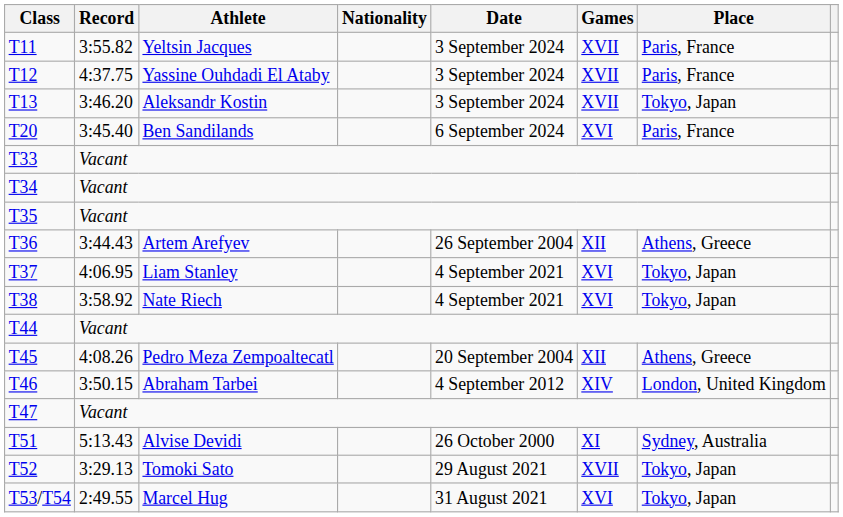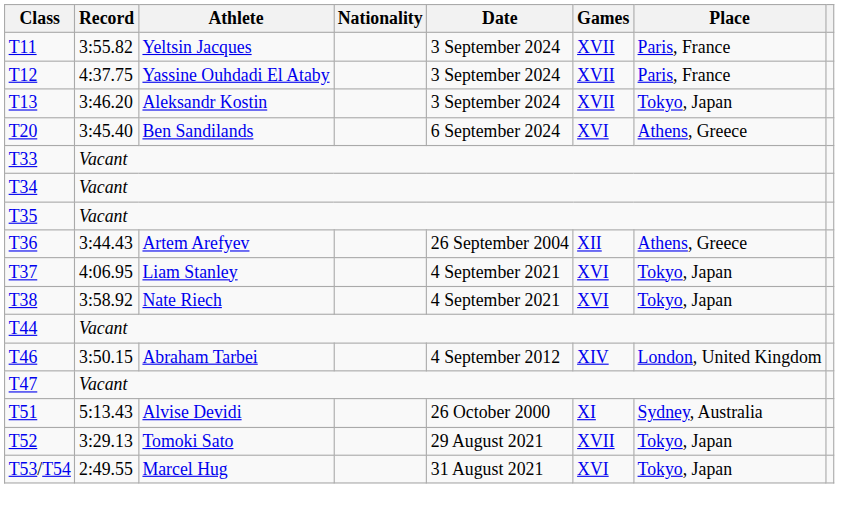 <table class="wikitable">
 <tr>
 <th>Class</th>
 <th>Record</th>
 <th>Athlete</th>
 <th>Nationality</th>
 <th>Date</th>
 <th>Games</th>
 <th>Place</th>
 <th></th>
 </tr>
 <tr>
 <td><a href='#'>T11</a></td>
 <td>3:55.82</td>
 <td><a href='#'>Yeltsin Jacques</a></td>
 <td></td>
 <td>3 September 2024</td>
 <td><a href='#'>XVII</a></td>
 <td><a href='#'>Paris</a>, France</td>
 <td></td>
 </tr>
 <tr>
 <td><a href='#'>T12</a></td>
 <td>4:37.75</td>
 <td><a href='#'>Yassine Ouhdadi El Ataby</a></td>
 <td></td>
 <td>3 September 2024</td>
 <td><a href='#'>XVII</a></td>
 <td><a href='#'>Paris</a>, France</td>
 <td></td>
 </tr>
 <tr>
 <td><a href='#'>T13</a></td>
 <td>3:46.20</td>
 <td><a href='#'>Aleksandr Kostin</a></td>
 <td></td>
 <td>3 September 2024</td>
 <td><a href='#'>XVII</a></td>
 <td><a href='#'>Tokyo</a>, Japan</td>
 <td></td>
 </tr>
 <tr>
 <td><a href='#'>T20</a></td>
 <td>3:45.40</td>
 <td><a href='#'>Ben Sandilands</a></td>
 <td></td>
 <td>6 September 2024</td>
 <td><a href='#'>XVI</a></td>
-<td><a href='#'>Paris</a>, France</td>
+<td><a href='#'>Athens</a>, Greece</td>
 <td></td>
 </tr>
 <tr>
 <td><a href='#'>T33</a></td>
 <td colspan="6"><em>Vacant</em></td>
 <td></td>
 </tr>
 <tr>
 <td><a href='#'>T34</a></td>
 <td colspan="6"><em>Vacant</em></td>
 <td></td>
 </tr>
 <tr>
 <td><a href='#'>T35</a></td>
 <td colspan="6"><em>Vacant</em></td>
 <td></td>
 </tr>
 <tr>
 <td><a href='#'>T36</a></td>
 <td>3:44.43</td>
 <td><a href='#'>Artem Arefyev</a></td>
 <td></td>
 <td>26 September 2004</td>
 <td><a href='#'>XII</a></td>
 <td><a href='#'>Athens</a>, Greece</td>
 <td></td>
 </tr>
 <tr>
 <td><a href='#'>T37</a></td>
 <td>4:06.95</td>
 <td><a href='#'>Liam Stanley</a></td>
 <td></td>
 <td>4 September 2021</td>
 <td><a href='#'>XVI</a></td>
 <td><a href='#'>Tokyo</a>, Japan</td>
 <td></td>
 </tr>
 <tr>
 <td><a href='#'>T38</a></td>
 <td>3:58.92</td>
 <td><a href='#'>Nate Riech</a></td>
 <td></td>
 <td>4 September 2021</td>
 <td><a href='#'>XVI</a></td>
 <td><a href='#'>Tokyo</a>, Japan</td>
 <td></td>
 </tr>
 <tr>
 <td><a href='#'>T44</a></td>
 <td colspan="6"><em>Vacant</em></td>
 <td></td>
 </tr>
 <tr>
-<td><a href='#'>T45</a></td>
-<td>4:08.26</td>
-<td><a href='#'>Pedro Meza Zempoaltecatl</a></td>
-<td></td>
-<td>20 September 2004</td>
-<td><a href='#'>XII</a></td>
-<td><a href='#'>Athens</a>, Greece</td>
-<td></td>
-</tr>
-<tr>
 <td><a href='#'>T46</a></td>
 <td>3:50.15</td>
 <td><a href='#'>Abraham Tarbei</a></td>
 <td></td>
 <td>4 September 2012</td>
 <td><a href='#'>XIV</a></td>
 <td><a href='#'>London</a>, United Kingdom</td>
 <td></td>
 </tr>
 <tr>
 <td><a href='#'>T47</a></td>
 <td colspan="6"><em>Vacant</em></td>
 <td></td>
 </tr>
 <tr>
 <td><a href='#'>T51</a></td>
 <td>5:13.43</td>
 <td><a href='#'>Alvise Devidi</a></td>
 <td></td>
 <td>26 October 2000</td>
 <td><a href='#'>XI</a></td>
 <td><a href='#'>Sydney</a>, Australia</td>
 <td></td>
 </tr>
 <tr>
 <td><a href='#'>T52</a></td>
 <td>3:29.13</td>
 <td><a href='#'>Tomoki Sato</a></td>
 <td></td>
 <td>29 August 2021</td>
 <td><a href='#'>XVII</a></td>
 <td><a href='#'>Tokyo</a>, Japan</td>
 <td></td>
 </tr>
 <tr>
 <td><a href='#'>T53</a>/<a href='#'>T54</a></td>
 <td>2:49.55</td>
 <td><a href='#'>Marcel Hug</a></td>
 <td></td>
 <td>31 August 2021</td>
 <td><a href='#'>XVI</a></td>
 <td><a href='#'>Tokyo</a>, Japan</td>
 <td></td>
 </tr>
 </table>
